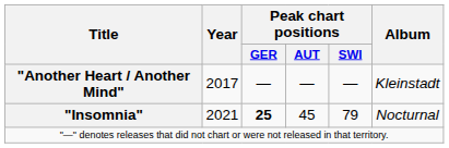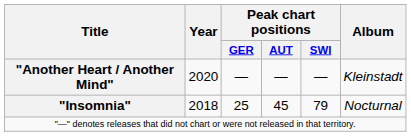 <table class="wikitable plainrowheaders" style="text-align:center;">
 <tr>
 <th scope="col" rowspan="2" style="width:13em;">Title</th>
 <th scope="col" rowspan="2" style="width:1em;">Year</th>
 <th scope="col" colspan="3">Peak chart positions</th>
 <th scope="col" rowspan="2">Album</th>
 </tr>
 <tr>
 <th scope="col" style="width:3em;font-size:85%;"><a href='#'>GER</a><br></th>
 <th scope="col" style="width:3em;font-size:85%;"><a href='#'>AUT</a><br></th>
 <th scope="col" style="width:3em;font-size:85%"><a href='#'>SWI</a><br></th>
 </tr>
 <tr>
 <th scope="row">"Another Heart / Another Mind"<br></th>
-<td>2017</td>
+<td>2020</td>
 <td>—</td>
 <td>—</td>
 <td>—</td>
 <td><em>Kleinstadt</em></td>
 </tr>
 <tr>
 <th scope="row">"Insomnia"<br></th>
-<td>2021</td>
-<td><strong>25</strong></td>
+<td>2018</td>
+<td>25</td>
 <td>45</td>
 <td>79</td>
 <td><em>Nocturnal</em></td>
 </tr>
 <tr>
 <td align="center" colspan="15" style="font-size:8pt">"—" denotes releases that did not chart or were not released in that territory.</td>
 </tr>
 </table>
